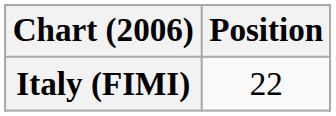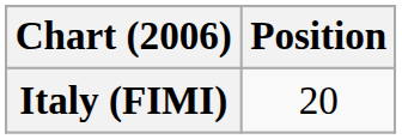 <table class="wikitable plainrowheaders" style="text-align:center">
 <tr>
 <th scope="col">Chart (2006)</th>
 <th scope="col">Position</th>
 </tr>
 <tr>
 <th scope="row">Italy (FIMI)</th>
-<td>22</td>
+<td>20</td>
 </tr>
 </table>
